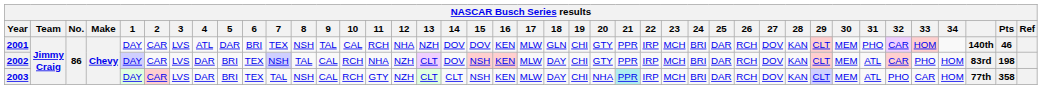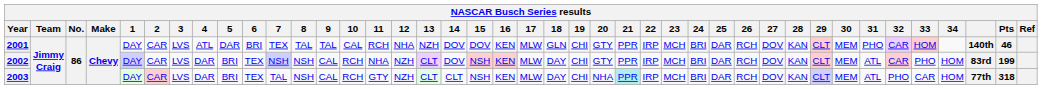 <table class="wikitable" style="text-align:center; font-size:75%">
 <tr>
 <th colspan=42><a href='#'>NASCAR Busch Series</a> results</th>
 </tr>
 <tr>
 <th>Year</th>
 <th>Team</th>
 <th>No.</th>
 <th>Make</th>
 <th>1</th>
 <th>2</th>
 <th>3</th>
 <th>4</th>
 <th>5</th>
 <th>6</th>
 <th>7</th>
 <th>8</th>
 <th>9</th>
 <th>10</th>
 <th>11</th>
 <th>12</th>
 <th>13</th>
 <th>14</th>
 <th>15</th>
 <th>16</th>
 <th>17</th>
 <th>18</th>
 <th>19</th>
 <th>20</th>
 <th>21</th>
 <th>22</th>
 <th>23</th>
 <th>24</th>
 <th>25</th>
 <th>26</th>
 <th>27</th>
 <th>28</th>
 <th>29</th>
 <th>30</th>
 <th>31</th>
 <th>32</th>
 <th>33</th>
 <th>34</th>
 <th></th>
 <th>Pts</th>
 <th>Ref</th>
 </tr>
 <tr>
 <th><a href='#'>2001</a></th>
 <th rowspan=3><a href='#'>Jimmy Craig</a></th>
 <th rowspan=3>86</th>
 <th rowspan=3><a href='#'>Chevy</a></th>
 <td><a href='#'>DAY</a></td>
 <td><a href='#'>CAR</a></td>
 <td><a href='#'>LVS</a></td>
 <td><a href='#'>ATL</a></td>
 <td><a href='#'>DAR</a></td>
 <td><a href='#'>BRI</a></td>
 <td><a href='#'>TEX</a></td>
-<td><a href='#'>NSH</a></td>
+<td><a href='#'>TAL</a></td>
 <td><a href='#'>TAL</a></td>
 <td><a href='#'>CAL</a></td>
 <td><a href='#'>RCH</a></td>
 <td><a href='#'>NHA</a></td>
 <td><a href='#'>NZH</a></td>
 <td><a href='#'>DOV</a></td>
 <td><a href='#'>DOV</a></td>
 <td><a href='#'>KEN</a></td>
 <td><a href='#'>MLW</a></td>
 <td><a href='#'>GLN</a></td>
 <td><a href='#'>CHI</a></td>
 <td><a href='#'>GTY</a></td>
 <td><a href='#'>PPR</a></td>
 <td><a href='#'>IRP</a></td>
 <td><a href='#'>MCH</a></td>
 <td><a href='#'>BRI</a></td>
 <td><a href='#'>DAR</a></td>
 <td><a href='#'>RCH</a></td>
 <td><a href='#'>DOV</a></td>
 <td><a href='#'>KAN</a></td>
 <td style="background:#FFCFCF;"><a href='#'>CLT</a><br></td>
 <td><a href='#'>MEM</a></td>
 <td><a href='#'>PHO</a></td>
 <td style="background:#EFCFFF;"><a href='#'>CAR</a><br></td>
 <td style="background:#FFCFCF;"><a href='#'>HOM</a><br></td>
 <td></td>
 <th>140th</th>
 <th>46</th>
 <th></th>
 </tr>
 <tr>
 <th><a href='#'>2002</a></th>
 <td style="background:#CFCFFF;"><a href='#'>DAY</a><br></td>
 <td><a href='#'>CAR</a></td>
 <td><a href='#'>LVS</a></td>
 <td><a href='#'>DAR</a></td>
 <td><a href='#'>BRI</a></td>
 <td><a href='#'>TEX</a></td>
 <td style="background:#CFCFFF;"><a href='#'>NSH</a><br></td>
-<td><a href='#'>TAL</a></td>
+<td><a href='#'>NSH</a></td>
 <td><a href='#'>CAL</a></td>
 <td><a href='#'>RCH</a></td>
 <td><a href='#'>NHA</a></td>
 <td><a href='#'>NZH</a></td>
 <td style="background:#EFCFFF;"><a href='#'>CLT</a><br></td>
 <td><a href='#'>DOV</a></td>
 <td style="background:#FFCFCF;"><a href='#'>NSH</a><br></td>
 <td style="background:#FFCFCF;"><a href='#'>KEN</a><br></td>
 <td><a href='#'>MLW</a></td>
 <td><a href='#'>DAY</a></td>
 <td><a href='#'>CHI</a></td>
 <td><a href='#'>GTY</a></td>
 <td><a href='#'>PPR</a></td>
 <td><a href='#'>IRP</a></td>
 <td><a href='#'>MCH</a></td>
 <td><a href='#'>BRI</a></td>
 <td><a href='#'>DAR</a></td>
 <td><a href='#'>RCH</a></td>
 <td><a href='#'>DOV</a></td>
 <td><a href='#'>KAN</a></td>
 <td style="background:#FFCFCF;"><a href='#'>CLT</a><br></td>
 <td><a href='#'>MEM</a></td>
 <td><a href='#'>ATL</a></td>
 <td style="background:#FFCFCF;"><a href='#'>CAR</a><br></td>
 <td><a href='#'>PHO</a></td>
 <td><a href='#'>HOM</a></td>
 <th>83rd</th>
-<th>198</th>
+<th>199</th>
 <th></th>
 </tr>
 <tr>
 <th><a href='#'>2003</a></th>
 <td style="background:#DFFFDF;"><a href='#'>DAY</a><br></td>
 <td style="background:#FFCFCF;"><a href='#'>CAR</a><br></td>
 <td><a href='#'>LVS</a></td>
 <td><a href='#'>DAR</a></td>
 <td><a href='#'>BRI</a></td>
 <td><a href='#'>TEX</a></td>
 <td><a href='#'>TAL</a></td>
 <td><a href='#'>NSH</a></td>
 <td><a href='#'>CAL</a></td>
 <td><a href='#'>RCH</a></td>
 <td><a href='#'>GTY</a></td>
 <td><a href='#'>NZH</a></td>
 <td style="background:#DFFFDF;"><a href='#'>CLT</a><br></td>
 <td><a href='#'>CLT</a></td>
 <td><a href='#'>NSH</a></td>
 <td><a href='#'>KEN</a></td>
 <td><a href='#'>MLW</a></td>
 <td><a href='#'>DAY</a></td>
 <td><a href='#'>CHI</a></td>
 <td><a href='#'>NHA</a></td>
 <td style="background: paleturquoise;"><a href='#'>PPR</a></td>
 <td><a href='#'>IRP</a></td>
 <td><a href='#'>MCH</a></td>
 <td><a href='#'>BRI</a></td>
 <td><a href='#'>DAR</a></td>
 <td><a href='#'>RCH</a></td>
 <td><a href='#'>DOV</a></td>
 <td><a href='#'>KAN</a></td>
 <td style="background:#CFCFFF;"><a href='#'>CLT</a><br></td>
 <td><a href='#'>MEM</a></td>
 <td><a href='#'>ATL</a></td>
 <td><a href='#'>PHO</a></td>
 <td><a href='#'>CAR</a></td>
 <td><a href='#'>HOM</a></td>
 <th>77th</th>
-<th>358</th>
+<th>318</th>
 <th></th>
 </tr>
 </table>
